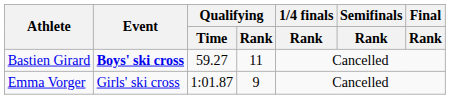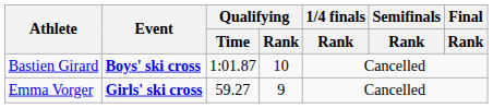 <table class="wikitable">
 <tr>
 <th rowspan="2">Athlete</th>
 <th rowspan="2">Event</th>
 <th colspan="2">Qualifying</th>
 <th colspan="1">1/4 finals</th>
 <th colspan="1">Semifinals</th>
 <th colspan="1">Final</th>
 </tr>
 <tr>
 <th>Time</th>
 <th>Rank</th>
 <th>Rank</th>
 <th>Rank</th>
 <th>Rank</th>
 </tr>
 <tr>
 <td><a href='#'>Bastien Girard</a></td>
 <td><strong><a href='#'>Boys' ski cross</a></strong></td>
-<td align="center">59.27</td>
-<td align="center">11</td>
+<td align="center">1:01.87</td>
+<td align="center">10</td>
 <td align="center" colspan=3>Cancelled</td>
 </tr>
 <tr>
 <td><a href='#'>Emma Vorger</a></td>
-<td><a href='#'>Girls' ski cross</a></td>
-<td align="center">1:01.87</td>
+<td><strong><a href='#'>Girls' ski cross</a></strong></td>
+<td align="center">59.27</td>
 <td align="center">9</td>
 <td align="center" colspan=3>Cancelled</td>
 </tr>
 </table>
